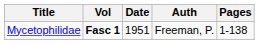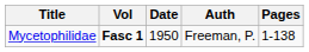 <table class="wikitable" border="1">
 <tr>
 <th>Title</th>
 <th>Vol</th>
 <th>Date</th>
 <th>Auth</th>
 <th>Pages</th>
 </tr>
 <tr>
 <td><a href='#'>Mycetophilidae</a></td>
 <td><strong>Fasc 1</strong></td>
-<td>1951</td>
+<td>1950</td>
 <td>Freeman, P.</td>
 <td>1-138</td>
 </tr>
 </table>
